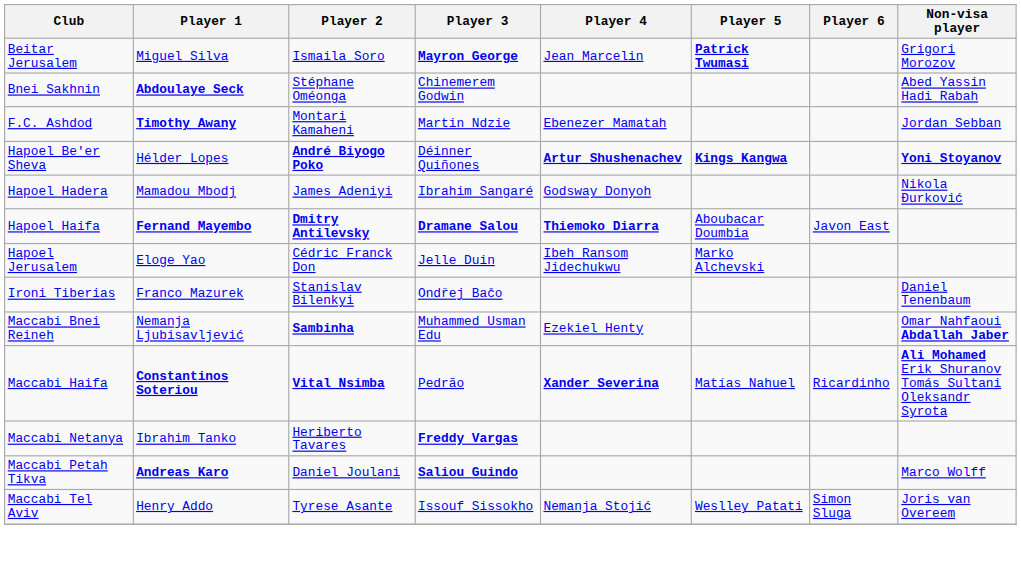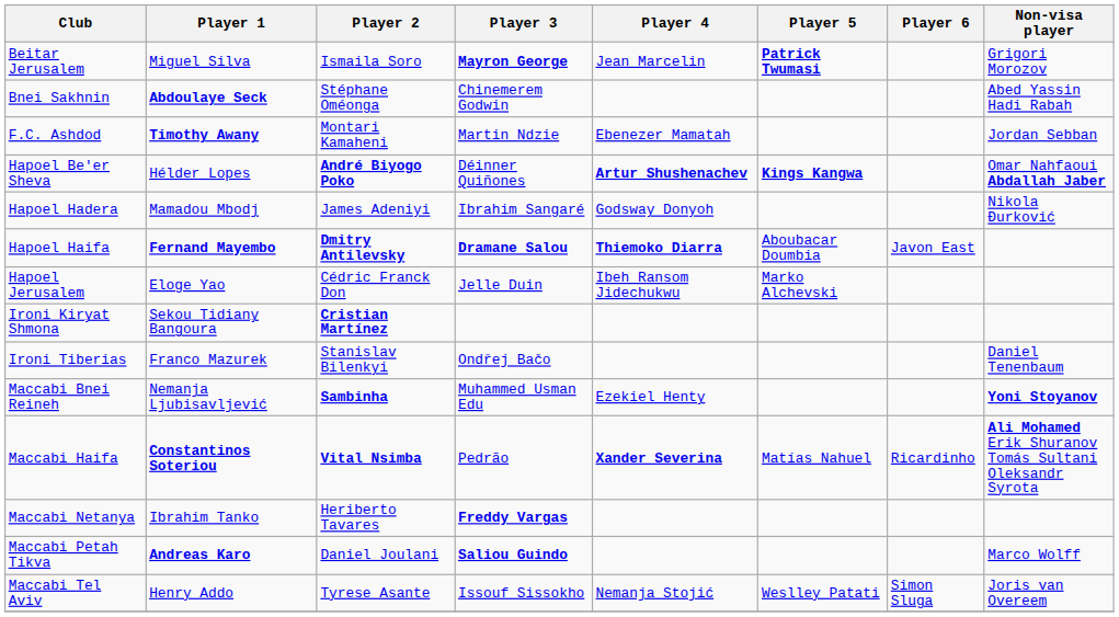 <table class="wikitable" style="font-size:85%;">
 <tr>
 <th>Club</th>
 <th>Player 1</th>
 <th>Player 2</th>
 <th>Player 3</th>
 <th>Player 4</th>
 <th>Player 5</th>
 <th>Player 6</th>
 <th>Non-visa player</th>
 </tr>
 <tr>
 <td><a href='#'>Beitar Jerusalem</a></td>
 <td> <a href='#'>Miguel Silva</a></td>
 <td> <a href='#'>Ismaila Soro</a></td>
 <td> <strong><a href='#'>Mayron George</a></strong></td>
 <td> <a href='#'>Jean Marcelin</a></td>
 <td> <strong><a href='#'>Patrick Twumasi</a></strong></td>
 <td></td>
 <td> <a href='#'>Grigori Morozov</a></td>
 </tr>
 <tr>
 <td><a href='#'>Bnei Sakhnin</a></td>
 <td> <strong><a href='#'>Abdoulaye Seck</a></strong></td>
 <td> <a href='#'>Stéphane Oméonga</a></td>
 <td> <a href='#'>Chinemerem Godwin</a></td>
 <td></td>
 <td></td>
 <td></td>
 <td> <a href='#'>Abed Yassin</a><br>  <a href='#'>Hadi Rabah</a></td>
 </tr>
 <tr>
 <td><a href='#'>F.C. Ashdod</a></td>
 <td> <strong><a href='#'>Timothy Awany</a></strong></td>
 <td> <a href='#'>Montari Kamaheni</a></td>
 <td> <a href='#'>Martin Ndzie</a></td>
 <td> <a href='#'>Ebenezer Mamatah</a></td>
 <td></td>
 <td></td>
 <td> <a href='#'>Jordan Sebban</a></td>
 </tr>
 <tr>
 <td><a href='#'>Hapoel Be'er Sheva</a></td>
 <td> <a href='#'>Hélder Lopes</a></td>
 <td> <strong><a href='#'>André Biyogo Poko</a></strong></td>
 <td> <a href='#'>Déinner Quiñones</a></td>
 <td> <strong><a href='#'>Artur Shushenachev</a></strong></td>
 <td> <strong><a href='#'>Kings Kangwa</a></strong></td>
 <td></td>
-<td> <strong><a href='#'>Yoni Stoyanov</a></strong></td>
+<td> <a href='#'>Omar Nahfaoui</a><br>  <strong><a href='#'>Abdallah Jaber</a></strong></td>
 </tr>
 <tr>
 <td><a href='#'>Hapoel Hadera</a></td>
 <td> <a href='#'>Mamadou Mbodj</a></td>
 <td> <a href='#'>James Adeniyi</a></td>
 <td> <a href='#'>Ibrahim Sangaré</a></td>
 <td> <a href='#'>Godsway Donyoh</a></td>
 <td></td>
 <td></td>
 <td> <a href='#'>Nikola Đurković</a></td>
 </tr>
 <tr>
 <td><a href='#'>Hapoel Haifa</a></td>
 <td> <strong><a href='#'>Fernand Mayembo</a></strong></td>
 <td> <strong><a href='#'>Dmitry Antilevsky</a></strong></td>
 <td> <strong><a href='#'>Dramane Salou</a></strong></td>
 <td> <strong><a href='#'>Thiemoko Diarra</a></strong></td>
 <td> <a href='#'>Aboubacar Doumbia</a></td>
 <td> <a href='#'>Javon East</a></td>
 <td></td>
 </tr>
 <tr>
 <td><a href='#'>Hapoel Jerusalem</a></td>
 <td> <a href='#'>Eloge Yao</a></td>
 <td> <a href='#'>Cédric Franck Don</a></td>
 <td> <a href='#'>Jelle Duin</a></td>
 <td> <a href='#'>Ibeh Ransom Jidechukwu</a></td>
 <td> <a href='#'>Marko Alchevski</a></td>
 <td></td>
 <td></td>
 </tr>
 <tr>
+<td><a href='#'>Ironi Kiryat Shmona</a></td>
+<td> <a href='#'>Sekou Tidiany Bangoura</a></td>
+<td> <strong><a href='#'>Cristian Martínez</a></strong></td>
+<td></td>
+<td></td>
+<td></td>
+<td></td>
+<td></td>
+</tr>
+<tr>
 <td><a href='#'>Ironi Tiberias</a></td>
 <td> <a href='#'>Franco Mazurek</a></td>
 <td> <a href='#'>Stanislav Bilenkyi</a></td>
 <td> <a href='#'>Ondřej Bačo</a></td>
 <td></td>
 <td></td>
 <td></td>
 <td> <a href='#'>Daniel Tenenbaum</a></td>
 </tr>
 <tr>
 <td><a href='#'>Maccabi Bnei Reineh</a></td>
 <td> <a href='#'>Nemanja Ljubisavljević</a></td>
 <td> <strong><a href='#'>Sambinha</a></strong></td>
 <td> <a href='#'>Muhammed Usman Edu</a></td>
 <td> <a href='#'>Ezekiel Henty</a></td>
 <td></td>
 <td></td>
-<td> <a href='#'>Omar Nahfaoui</a><br>  <strong><a href='#'>Abdallah Jaber</a></strong></td>
+<td> <strong><a href='#'>Yoni Stoyanov</a></strong></td>
 </tr>
 <tr>
 <td><a href='#'>Maccabi Haifa</a></td>
 <td> <strong><a href='#'>Constantinos Soteriou</a></strong></td>
 <td> <strong><a href='#'>Vital Nsimba</a></strong></td>
 <td> <a href='#'>Pedrão</a></td>
 <td> <strong><a href='#'>Xander Severina</a></strong></td>
 <td> <a href='#'>Matías Nahuel</a></td>
 <td> <a href='#'>Ricardinho</a></td>
 <td> <strong><a href='#'>Ali Mohamed</a></strong><br>  <a href='#'>Erik Shuranov</a><br> <a href='#'>Tomás Sultani</a><br> <a href='#'>Oleksandr Syrota</a></td>
 </tr>
 <tr>
 <td><a href='#'>Maccabi Netanya</a></td>
 <td> <a href='#'>Ibrahim Tanko</a></td>
 <td> <a href='#'>Heriberto Tavares</a></td>
 <td> <strong><a href='#'>Freddy Vargas</a></strong></td>
 <td></td>
 <td></td>
 <td></td>
 <td></td>
 </tr>
 <tr>
 <td><a href='#'>Maccabi Petah Tikva</a></td>
 <td> <strong><a href='#'>Andreas Karo</a></strong></td>
 <td> <a href='#'>Daniel Joulani</a></td>
 <td> <strong><a href='#'>Saliou Guindo</a></strong></td>
 <td></td>
 <td></td>
 <td></td>
 <td> <a href='#'>Marco Wolff</a></td>
 </tr>
 <tr>
 <td><a href='#'>Maccabi Tel Aviv</a></td>
 <td> <a href='#'>Henry Addo</a></td>
 <td> <a href='#'>Tyrese Asante</a></td>
 <td> <a href='#'>Issouf Sissokho</a></td>
 <td> <a href='#'>Nemanja Stojić</a></td>
 <td> <a href='#'>Weslley Patati</a></td>
 <td> <a href='#'>Simon Sluga</a></td>
 <td> <a href='#'>Joris van Overeem</a></td>
 </tr>
 <tr>
 </tr>
 </table>
